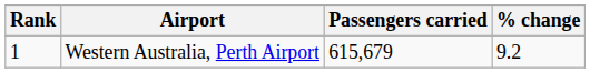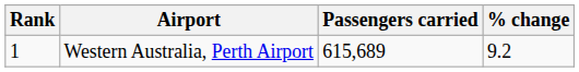 <table class="wikitable sortable" style="font-size: 100%; margin:1em auto;">
 <tr bgcolor=lightgrey>
 <th>Rank</th>
 <th>Airport</th>
 <th>Passengers carried</th>
 <th>% change</th>
 </tr>
 <tr>
 <td>1</td>
 <td>Western Australia, <a href='#'>Perth Airport</a></td>
-<td>615,679</td>
+<td>615,689</td>
 <td>9.2</td>
 </tr>
 </table>
